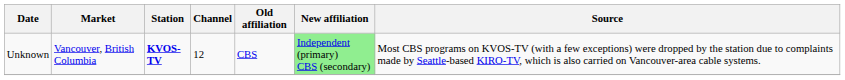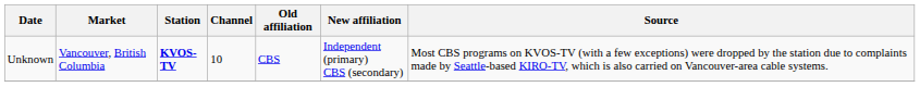 <table class="wikitable">
 <tr>
 <th>Date</th>
 <th>Market</th>
 <th>Station</th>
 <th>Channel</th>
 <th>Old affiliation</th>
 <th>New affiliation</th>
 <th>Source</th>
 </tr>
 <tr>
 <td>Unknown</td>
 <td><a href='#'>Vancouver</a>, <a href='#'>British Columbia</a> <br> </td>
 <td><strong><a href='#'>KVOS-TV</a></strong></td>
-<td>12</td>
+<td>10</td>
 <td><a href='#'>CBS</a></td>
-<td style="background: lightgreen;"><a href='#'>Independent</a> (primary) <br> <a href='#'>CBS</a> (secondary)</td>
+<td><a href='#'>Independent</a> (primary) <br> <a href='#'>CBS</a> (secondary)</td>
 <td>Most CBS programs on KVOS-TV (with a few exceptions) were dropped by the station due to complaints made by <a href='#'>Seattle</a>-based <a href='#'>KIRO-TV</a>, which is also carried on Vancouver-area cable systems.</td>
 </tr>
 <tr>
 </tr>
 </table>
